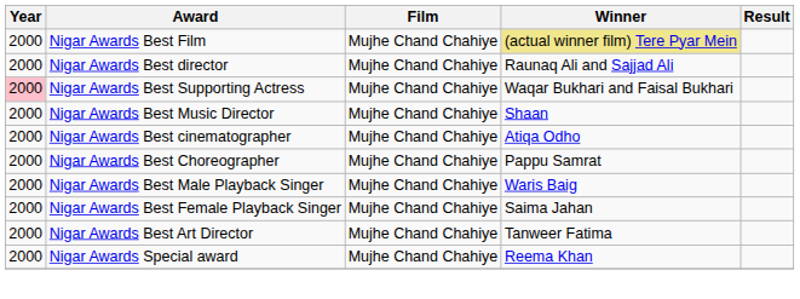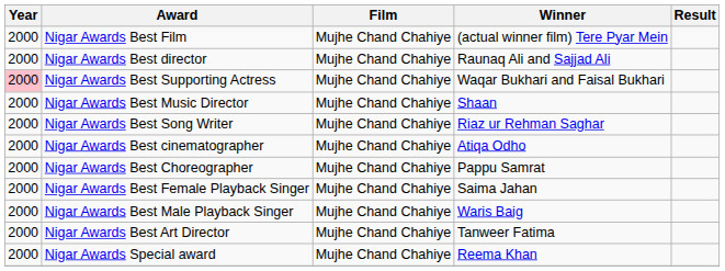 <table class="wikitable sortable">
 <tr>
 <th>Year</th>
 <th>Award</th>
 <th>Film</th>
 <th>Winner</th>
 <th>Result</th>
 </tr>
 <tr>
 <td>2000</td>
 <td><a href='#'>Nigar Awards</a> Best Film</td>
 <td>Mujhe Chand Chahiye</td>
-<td style="background: khaki;">(actual winner film) <a href='#'>Tere Pyar Mein</a></td>
+<td>(actual winner film) <a href='#'>Tere Pyar Mein</a></td>
 <td></td>
 </tr>
 <tr>
 <td>2000</td>
 <td><a href='#'>Nigar Awards</a> Best director</td>
 <td>Mujhe Chand Chahiye</td>
 <td>Raunaq Ali and <a href='#'>Sajjad Ali</a></td>
 <td></td>
 </tr>
 <tr>
 <td style="background: pink;">2000</td>
 <td><a href='#'>Nigar Awards</a> Best Supporting Actress</td>
 <td>Mujhe Chand Chahiye</td>
 <td>Waqar Bukhari and Faisal Bukhari</td>
 <td></td>
 </tr>
 <tr>
 <td>2000</td>
 <td><a href='#'>Nigar Awards</a> Best Music Director</td>
 <td>Mujhe Chand Chahiye</td>
 <td><a href='#'>Shaan</a></td>
 <td></td>
 </tr>
 <tr>
 <td>2000</td>
+<td><a href='#'>Nigar Awards</a> Best Song Writer</td>
+<td>Mujhe Chand Chahiye</td>
+<td><a href='#'>Riaz ur Rehman Saghar</a></td>
+<td></td>
+</tr>
+<tr>
+<td>2000</td>
 <td><a href='#'>Nigar Awards</a> Best cinematographer</td>
 <td>Mujhe Chand Chahiye</td>
 <td><a href='#'>Atiqa Odho</a></td>
 <td></td>
 </tr>
 <tr>
 <td>2000</td>
 <td><a href='#'>Nigar Awards</a> Best Choreographer</td>
 <td>Mujhe Chand Chahiye</td>
 <td>Pappu Samrat</td>
 <td></td>
 </tr>
 <tr>
 <td>2000</td>
-<td><a href='#'>Nigar Awards</a> Best Male Playback Singer</td>
+<td><a href='#'>Nigar Awards</a> Best Female Playback Singer</td>
 <td>Mujhe Chand Chahiye</td>
-<td><a href='#'>Waris Baig</a></td>
+<td>Saima Jahan</td>
 <td></td>
 </tr>
 <tr>
 <td>2000</td>
-<td><a href='#'>Nigar Awards</a> Best Female Playback Singer</td>
+<td><a href='#'>Nigar Awards</a> Best Male Playback Singer</td>
 <td>Mujhe Chand Chahiye</td>
-<td>Saima Jahan</td>
+<td><a href='#'>Waris Baig</a></td>
 <td></td>
 </tr>
 <tr>
 <td>2000</td>
 <td><a href='#'>Nigar Awards</a> Best Art Director</td>
 <td>Mujhe Chand Chahiye</td>
 <td>Tanweer Fatima</td>
 <td></td>
 </tr>
 <tr>
 <td>2000</td>
 <td><a href='#'>Nigar Awards</a> Special award</td>
 <td>Mujhe Chand Chahiye</td>
 <td><a href='#'>Reema Khan</a></td>
 <td></td>
 </tr>
 <tr>
 </tr>
 </table>
